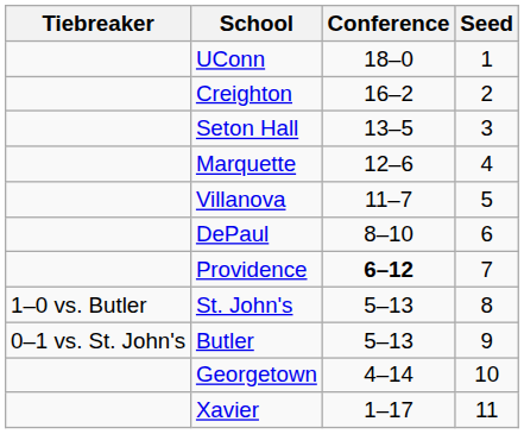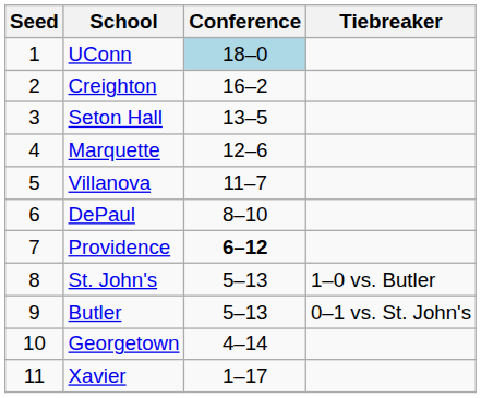 <table class="wikitable" style="white-space:nowrap; font-size:90%;text-align:center">
 <tr>
-<th>Tiebreaker</th>
+<th>Seed</th>
 <th>School</th>
 <th>Conference</th>
-<th>Seed</th>
+<th>Tiebreaker</th>
 </tr>
 <tr>
+<td>1</td>
+<td align="left"><a href='#'>UConn</a></td>
+<td style="background: lightblue;">18–0</td>
 <td align="left"></td>
-<td align="left"><a href='#'>UConn</a></td>
-<td>18–0</td>
-<td>1</td>
 </tr>
 <tr>
-<td align="left"></td>
+<td>2</td>
 <td align="left"><a href='#'>Creighton</a></td>
 <td>16–2</td>
-<td>2</td>
+<td align="left"></td>
 </tr>
 <tr>
-<td align="left"></td>
+<td>3</td>
 <td align="left"><a href='#'>Seton Hall</a></td>
 <td>13–5</td>
-<td>3</td>
+<td align="left"></td>
 </tr>
 <tr>
-<td align="left"></td>
+<td>4</td>
 <td align="left"><a href='#'>Marquette</a></td>
 <td>12–6</td>
-<td>4</td>
+<td align="left"></td>
 </tr>
 <tr>
-<td align="left"></td>
+<td>5</td>
 <td align="left"><a href='#'>Villanova</a></td>
 <td>11–7</td>
-<td>5</td>
+<td align="left"></td>
 </tr>
 <tr>
-<td align="left"></td>
+<td>6</td>
 <td align="left"><a href='#'>DePaul</a></td>
 <td>8–10</td>
-<td>6</td>
+<td align="left"></td>
 </tr>
 <tr>
-<td align="left"></td>
+<td>7</td>
 <td align="left"><a href='#'>Providence</a></td>
 <td><strong>6–12</strong></td>
-<td>7</td>
+<td align="left"></td>
 </tr>
 <tr>
-<td align="left">1–0 vs. Butler</td>
+<td>8</td>
 <td align="left"><a href='#'>St. John's</a></td>
 <td>5–13</td>
-<td>8</td>
+<td align="left">1–0 vs. Butler</td>
 </tr>
 <tr>
-<td align="left">0–1 vs. St. John's</td>
+<td>9</td>
 <td align="left"><a href='#'>Butler</a></td>
 <td>5–13</td>
-<td>9</td>
+<td align="left">0–1 vs. St. John's</td>
 </tr>
 <tr>
-<td align="left"></td>
+<td>10</td>
 <td align="left"><a href='#'>Georgetown</a></td>
 <td>4–14</td>
-<td>10</td>
+<td align="left"></td>
 </tr>
 <tr>
-<td align="left"></td>
+<td>11</td>
 <td align="left"><a href='#'>Xavier</a></td>
 <td>1–17</td>
-<td>11</td>
+<td align="left"></td>
 </tr>
 </table>
